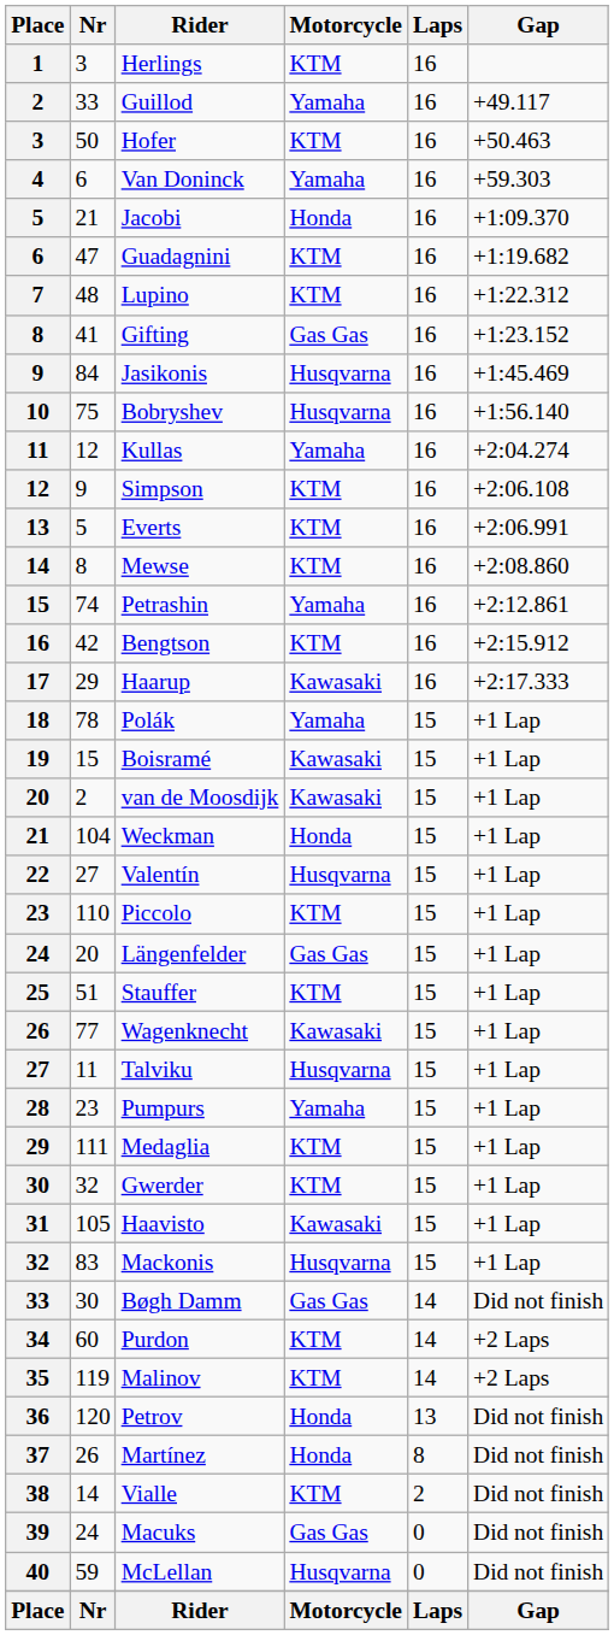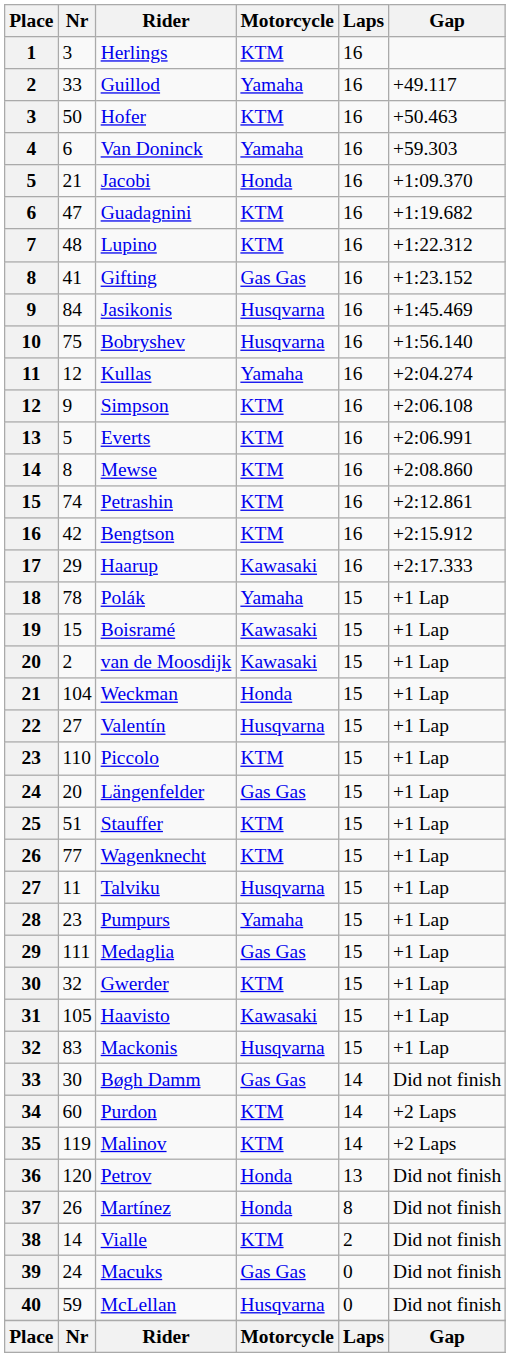 <table class="wikitable" style="font-size: 95%">
 <tr>
 <th>Place</th>
 <th>Nr</th>
 <th>Rider</th>
 <th>Motorcycle</th>
 <th>Laps</th>
 <th>Gap</th>
 </tr>
 <tr>
 <th>1</th>
 <td>3</td>
 <td> <a href='#'>Herlings</a></td>
 <td><a href='#'>KTM</a></td>
 <td>16</td>
 <td></td>
 </tr>
 <tr>
 <th>2</th>
 <td>33</td>
 <td> <a href='#'>Guillod</a></td>
 <td><a href='#'>Yamaha</a></td>
 <td>16</td>
 <td>+49.117</td>
 </tr>
 <tr>
 <th>3</th>
 <td>50</td>
 <td> <a href='#'>Hofer</a></td>
 <td><a href='#'>KTM</a></td>
 <td>16</td>
 <td>+50.463</td>
 </tr>
 <tr>
 <th>4</th>
 <td>6</td>
 <td> <a href='#'>Van Doninck</a></td>
 <td><a href='#'>Yamaha</a></td>
 <td>16</td>
 <td>+59.303</td>
 </tr>
 <tr>
 <th>5</th>
 <td>21</td>
 <td> <a href='#'>Jacobi</a></td>
 <td><a href='#'>Honda</a></td>
 <td>16</td>
 <td>+1:09.370</td>
 </tr>
 <tr>
 <th>6</th>
 <td>47</td>
 <td> <a href='#'>Guadagnini</a></td>
 <td><a href='#'>KTM</a></td>
 <td>16</td>
 <td>+1:19.682</td>
 </tr>
 <tr>
 <th>7</th>
 <td>48</td>
 <td> <a href='#'>Lupino</a></td>
 <td><a href='#'>KTM</a></td>
 <td>16</td>
 <td>+1:22.312</td>
 </tr>
 <tr>
 <th>8</th>
 <td>41</td>
 <td> <a href='#'>Gifting</a></td>
 <td><a href='#'>Gas Gas</a></td>
 <td>16</td>
 <td>+1:23.152</td>
 </tr>
 <tr>
 <th>9</th>
 <td>84</td>
 <td> <a href='#'>Jasikonis</a></td>
 <td><a href='#'>Husqvarna</a></td>
 <td>16</td>
 <td>+1:45.469</td>
 </tr>
 <tr>
 <th>10</th>
 <td>75</td>
 <td> <a href='#'>Bobryshev</a></td>
 <td><a href='#'>Husqvarna</a></td>
 <td>16</td>
 <td>+1:56.140</td>
 </tr>
 <tr>
 <th>11</th>
 <td>12</td>
 <td> <a href='#'>Kullas</a></td>
 <td><a href='#'>Yamaha</a></td>
 <td>16</td>
 <td>+2:04.274</td>
 </tr>
 <tr>
 <th>12</th>
 <td>9</td>
 <td> <a href='#'>Simpson</a></td>
 <td><a href='#'>KTM</a></td>
 <td>16</td>
 <td>+2:06.108</td>
 </tr>
 <tr>
 <th>13</th>
 <td>5</td>
 <td> <a href='#'>Everts</a></td>
 <td><a href='#'>KTM</a></td>
 <td>16</td>
 <td>+2:06.991</td>
 </tr>
 <tr>
 <th>14</th>
 <td>8</td>
 <td> <a href='#'>Mewse</a></td>
 <td><a href='#'>KTM</a></td>
 <td>16</td>
 <td>+2:08.860</td>
 </tr>
 <tr>
 <th>15</th>
 <td>74</td>
 <td> <a href='#'>Petrashin</a></td>
-<td><a href='#'>Yamaha</a></td>
+<td><a href='#'>KTM</a></td>
 <td>16</td>
 <td>+2:12.861</td>
 </tr>
 <tr>
 <th>16</th>
 <td>42</td>
 <td> <a href='#'>Bengtson</a></td>
 <td><a href='#'>KTM</a></td>
 <td>16</td>
 <td>+2:15.912</td>
 </tr>
 <tr>
 <th>17</th>
 <td>29</td>
 <td> <a href='#'>Haarup</a></td>
 <td><a href='#'>Kawasaki</a></td>
 <td>16</td>
 <td>+2:17.333</td>
 </tr>
 <tr>
 <th>18</th>
 <td>78</td>
 <td> <a href='#'>Polák</a></td>
 <td><a href='#'>Yamaha</a></td>
 <td>15</td>
 <td>+1 Lap</td>
 </tr>
 <tr>
 <th>19</th>
 <td>15</td>
 <td> <a href='#'>Boisramé</a></td>
 <td><a href='#'>Kawasaki</a></td>
 <td>15</td>
 <td>+1 Lap</td>
 </tr>
 <tr>
 <th>20</th>
 <td>2</td>
 <td> <a href='#'>van de Moosdijk</a></td>
 <td><a href='#'>Kawasaki</a></td>
 <td>15</td>
 <td>+1 Lap</td>
 </tr>
 <tr>
 <th>21</th>
 <td>104</td>
 <td> <a href='#'>Weckman</a></td>
 <td><a href='#'>Honda</a></td>
 <td>15</td>
 <td>+1 Lap</td>
 </tr>
 <tr>
 <th>22</th>
 <td>27</td>
 <td> <a href='#'>Valentín</a></td>
 <td><a href='#'>Husqvarna</a></td>
 <td>15</td>
 <td>+1 Lap</td>
 </tr>
 <tr>
 <th>23</th>
 <td>110</td>
 <td> <a href='#'>Piccolo</a></td>
 <td><a href='#'>KTM</a></td>
 <td>15</td>
 <td>+1 Lap</td>
 </tr>
 <tr>
 <th>24</th>
 <td>20</td>
 <td> <a href='#'>Längenfelder</a></td>
 <td><a href='#'>Gas Gas</a></td>
 <td>15</td>
 <td>+1 Lap</td>
 </tr>
 <tr>
 <th>25</th>
 <td>51</td>
 <td> <a href='#'>Stauffer</a></td>
 <td><a href='#'>KTM</a></td>
 <td>15</td>
 <td>+1 Lap</td>
 </tr>
 <tr>
 <th>26</th>
 <td>77</td>
 <td> <a href='#'>Wagenknecht</a></td>
-<td><a href='#'>Kawasaki</a></td>
+<td><a href='#'>KTM</a></td>
 <td>15</td>
 <td>+1 Lap</td>
 </tr>
 <tr>
 <th>27</th>
 <td>11</td>
 <td> <a href='#'>Talviku</a></td>
 <td><a href='#'>Husqvarna</a></td>
 <td>15</td>
 <td>+1 Lap</td>
 </tr>
 <tr>
 <th>28</th>
 <td>23</td>
 <td> <a href='#'>Pumpurs</a></td>
 <td><a href='#'>Yamaha</a></td>
 <td>15</td>
 <td>+1 Lap</td>
 </tr>
 <tr>
 <th>29</th>
 <td>111</td>
 <td> <a href='#'>Medaglia</a></td>
-<td><a href='#'>KTM</a></td>
+<td><a href='#'>Gas Gas</a></td>
 <td>15</td>
 <td>+1 Lap</td>
 </tr>
 <tr>
 <th>30</th>
 <td>32</td>
 <td> <a href='#'>Gwerder</a></td>
 <td><a href='#'>KTM</a></td>
 <td>15</td>
 <td>+1 Lap</td>
 </tr>
 <tr>
 <th>31</th>
 <td>105</td>
 <td> <a href='#'>Haavisto</a></td>
 <td><a href='#'>Kawasaki</a></td>
 <td>15</td>
 <td>+1 Lap</td>
 </tr>
 <tr>
 <th>32</th>
 <td>83</td>
 <td> <a href='#'>Mackonis</a></td>
 <td><a href='#'>Husqvarna</a></td>
 <td>15</td>
 <td>+1 Lap</td>
 </tr>
 <tr>
 <th>33</th>
 <td>30</td>
 <td> <a href='#'>Bøgh Damm</a></td>
 <td><a href='#'>Gas Gas</a></td>
 <td>14</td>
 <td>Did not finish</td>
 </tr>
 <tr>
 <th>34</th>
 <td>60</td>
 <td> <a href='#'>Purdon</a></td>
 <td><a href='#'>KTM</a></td>
 <td>14</td>
 <td>+2 Laps</td>
 </tr>
 <tr>
 <th>35</th>
 <td>119</td>
 <td> <a href='#'>Malinov</a></td>
 <td><a href='#'>KTM</a></td>
 <td>14</td>
 <td>+2 Laps</td>
 </tr>
 <tr>
 <th>36</th>
 <td>120</td>
 <td> <a href='#'>Petrov</a></td>
 <td><a href='#'>Honda</a></td>
 <td>13</td>
 <td>Did not finish</td>
 </tr>
 <tr>
 <th>37</th>
 <td>26</td>
 <td> <a href='#'>Martínez</a></td>
 <td><a href='#'>Honda</a></td>
 <td>8</td>
 <td>Did not finish</td>
 </tr>
 <tr>
 <th>38</th>
 <td>14</td>
 <td> <a href='#'>Vialle</a></td>
 <td><a href='#'>KTM</a></td>
 <td>2</td>
 <td>Did not finish</td>
 </tr>
 <tr>
 <th>39</th>
 <td>24</td>
 <td> <a href='#'>Macuks</a></td>
 <td><a href='#'>Gas Gas</a></td>
 <td>0</td>
 <td>Did not finish</td>
 </tr>
 <tr>
 <th>40</th>
 <td>59</td>
 <td> <a href='#'>McLellan</a></td>
 <td><a href='#'>Husqvarna</a></td>
 <td>0</td>
 <td>Did not finish</td>
 </tr>
 <tr>
 </tr>
 <tr>
 <th>Place</th>
 <th>Nr</th>
 <th>Rider</th>
 <th>Motorcycle</th>
 <th>Laps</th>
 <th>Gap</th>
 </tr>
 <tr>
 </tr>
 </table>
